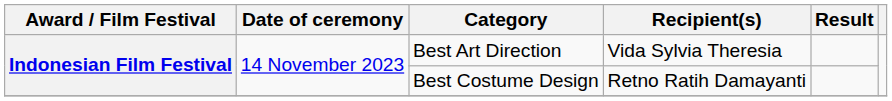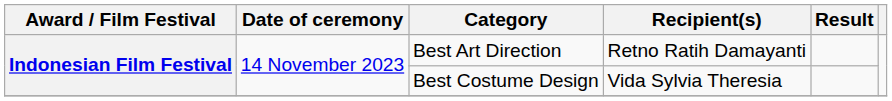 <table class="wikitable sortable plainrowheaders">
 <tr>
 <th scope="col">Award / Film Festival</th>
 <th scope="col">Date of ceremony</th>
 <th scope="col">Category</th>
 <th scope="col">Recipient(s)</th>
 <th scope="col">Result</th>
 <th scope="col" class="unsortable"></th>
 </tr>
 <tr>
 <th scope="row" rowspan="2"><a href='#'>Indonesian Film Festival</a></th>
 <td rowspan="2"><a href='#'>14 November 2023</a></td>
 <td>Best Art Direction</td>
-<td>Vida Sylvia Theresia</td>
+<td>Retno Ratih Damayanti</td>
 <td></td>
 <td align="center" rowspan="2"></td>
 </tr>
 <tr>
 <td>Best Costume Design</td>
-<td>Retno Ratih Damayanti</td>
+<td>Vida Sylvia Theresia</td>
 <td></td>
 </tr>
 <tr>
 </tr>
 </table>
